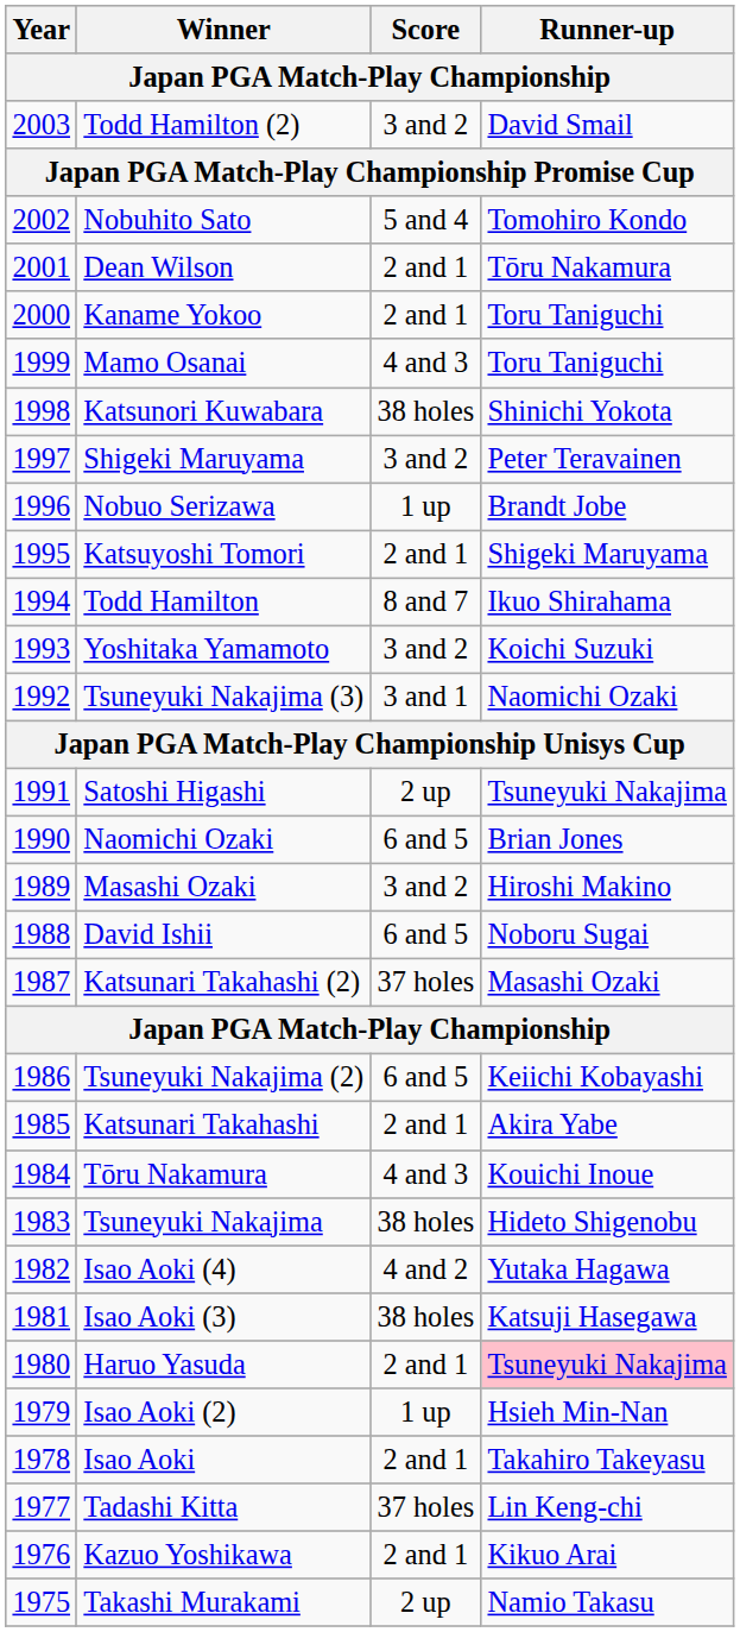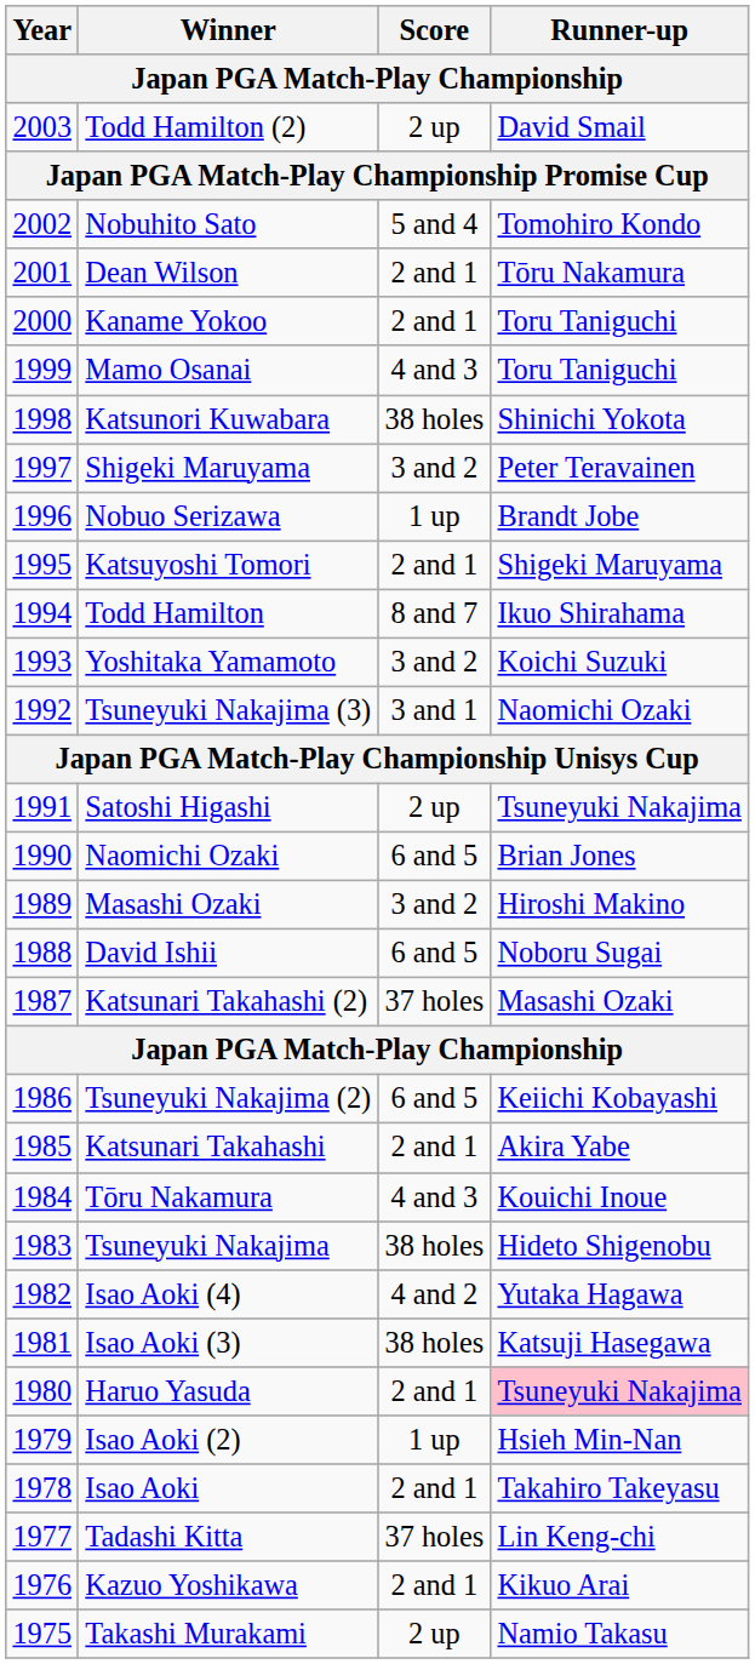 <table class="wikitable" style="font-size:95%">
 <tr>
 <th>Year</th>
 <th>Winner</th>
 <th>Score</th>
 <th>Runner-up</th>
 </tr>
 <tr>
 <th colspan=7>Japan PGA Match-Play Championship</th>
 </tr>
 <tr>
 <td><a href='#'>2003</a></td>
 <td> <a href='#'>Todd Hamilton</a> (2)</td>
-<td align="center">3 and 2</td>
+<td align="center">2 up</td>
 <td> <a href='#'>David Smail</a></td>
 </tr>
 <tr>
 <th colspan=7>Japan PGA Match-Play Championship Promise Cup</th>
 </tr>
 <tr>
 <td><a href='#'>2002</a></td>
 <td> <a href='#'>Nobuhito Sato</a></td>
 <td align="center">5 and 4</td>
 <td> <a href='#'>Tomohiro Kondo</a></td>
 </tr>
 <tr>
 <td><a href='#'>2001</a></td>
 <td> <a href='#'>Dean Wilson</a></td>
 <td align="center">2 and 1</td>
 <td> <a href='#'>Tōru Nakamura</a></td>
 </tr>
 <tr>
 <td><a href='#'>2000</a></td>
 <td> <a href='#'>Kaname Yokoo</a></td>
 <td align="center">2 and 1</td>
 <td> <a href='#'>Toru Taniguchi</a></td>
 </tr>
 <tr>
 <td><a href='#'>1999</a></td>
 <td> <a href='#'>Mamo Osanai</a></td>
 <td align="center">4 and 3</td>
 <td> <a href='#'>Toru Taniguchi</a></td>
 </tr>
 <tr>
 <td><a href='#'>1998</a></td>
 <td> <a href='#'>Katsunori Kuwabara</a></td>
 <td align="center">38 holes</td>
 <td> <a href='#'>Shinichi Yokota</a></td>
 </tr>
 <tr>
 <td><a href='#'>1997</a></td>
 <td> <a href='#'>Shigeki Maruyama</a></td>
 <td align="center">3 and 2</td>
 <td> <a href='#'>Peter Teravainen</a></td>
 </tr>
 <tr>
 <td><a href='#'>1996</a></td>
 <td> <a href='#'>Nobuo Serizawa</a></td>
 <td align="center">1 up</td>
 <td> <a href='#'>Brandt Jobe</a></td>
 </tr>
 <tr>
 <td><a href='#'>1995</a></td>
 <td> <a href='#'>Katsuyoshi Tomori</a></td>
 <td align="center">2 and 1</td>
 <td> <a href='#'>Shigeki Maruyama</a></td>
 </tr>
 <tr>
 <td><a href='#'>1994</a></td>
 <td> <a href='#'>Todd Hamilton</a></td>
 <td align="center">8 and 7</td>
 <td> <a href='#'>Ikuo Shirahama</a></td>
 </tr>
 <tr>
 <td><a href='#'>1993</a></td>
 <td> <a href='#'>Yoshitaka Yamamoto</a></td>
 <td align="center">3 and 2</td>
 <td> <a href='#'>Koichi Suzuki</a></td>
 </tr>
 <tr>
 <td><a href='#'>1992</a></td>
 <td> <a href='#'>Tsuneyuki Nakajima</a> (3)</td>
 <td align="center">3 and 1</td>
 <td> <a href='#'>Naomichi Ozaki</a></td>
 </tr>
 <tr>
 <th colspan=7>Japan PGA Match-Play Championship Unisys Cup</th>
 </tr>
 <tr>
 <td><a href='#'>1991</a></td>
 <td> <a href='#'>Satoshi Higashi</a></td>
 <td align="center">2 up</td>
 <td> <a href='#'>Tsuneyuki Nakajima</a></td>
 </tr>
 <tr>
 <td><a href='#'>1990</a></td>
 <td> <a href='#'>Naomichi Ozaki</a></td>
 <td align="center">6 and 5</td>
 <td> <a href='#'>Brian Jones</a></td>
 </tr>
 <tr>
 <td><a href='#'>1989</a></td>
 <td> <a href='#'>Masashi Ozaki</a></td>
 <td align="center">3 and 2</td>
 <td> <a href='#'>Hiroshi Makino</a></td>
 </tr>
 <tr>
 <td><a href='#'>1988</a></td>
 <td> <a href='#'>David Ishii</a></td>
 <td align="center">6 and 5</td>
 <td> <a href='#'>Noboru Sugai</a></td>
 </tr>
 <tr>
 <td><a href='#'>1987</a></td>
 <td> <a href='#'>Katsunari Takahashi</a> (2)</td>
 <td align="center">37 holes</td>
 <td> <a href='#'>Masashi Ozaki</a></td>
 </tr>
 <tr>
 <th colspan=7>Japan PGA Match-Play Championship</th>
 </tr>
 <tr>
 <td><a href='#'>1986</a></td>
 <td> <a href='#'>Tsuneyuki Nakajima</a> (2)</td>
 <td align="center">6 and 5</td>
 <td> <a href='#'>Keiichi Kobayashi</a></td>
 </tr>
 <tr>
 <td><a href='#'>1985</a></td>
 <td> <a href='#'>Katsunari Takahashi</a></td>
 <td align="center">2 and 1</td>
 <td> <a href='#'>Akira Yabe</a></td>
 </tr>
 <tr>
 <td><a href='#'>1984</a></td>
 <td> <a href='#'>Tōru Nakamura</a></td>
 <td align="center">4 and 3</td>
 <td> <a href='#'>Kouichi Inoue</a></td>
 </tr>
 <tr>
 <td><a href='#'>1983</a></td>
 <td> <a href='#'>Tsuneyuki Nakajima</a></td>
 <td align="center">38 holes</td>
 <td> <a href='#'>Hideto Shigenobu</a></td>
 </tr>
 <tr>
 <td><a href='#'>1982</a></td>
 <td> <a href='#'>Isao Aoki</a> (4)</td>
 <td align="center">4 and 2</td>
 <td> <a href='#'>Yutaka Hagawa</a></td>
 </tr>
 <tr>
 <td><a href='#'>1981</a></td>
 <td> <a href='#'>Isao Aoki</a> (3)</td>
 <td align="center">38 holes</td>
 <td> <a href='#'>Katsuji Hasegawa</a></td>
 </tr>
 <tr>
 <td><a href='#'>1980</a></td>
 <td> <a href='#'>Haruo Yasuda</a></td>
 <td align="center">2 and 1</td>
 <td style="background: pink;"> <a href='#'>Tsuneyuki Nakajima</a></td>
 </tr>
 <tr>
 <td><a href='#'>1979</a></td>
 <td> <a href='#'>Isao Aoki</a> (2)</td>
 <td align="center">1 up</td>
 <td> <a href='#'>Hsieh Min-Nan</a></td>
 </tr>
 <tr>
 <td><a href='#'>1978</a></td>
 <td> <a href='#'>Isao Aoki</a></td>
 <td align="center">2 and 1</td>
 <td> <a href='#'>Takahiro Takeyasu</a></td>
 </tr>
 <tr>
 <td><a href='#'>1977</a></td>
 <td> <a href='#'>Tadashi Kitta</a></td>
 <td align="center">37 holes</td>
 <td> <a href='#'>Lin Keng-chi</a></td>
 </tr>
 <tr>
 <td><a href='#'>1976</a></td>
 <td> <a href='#'>Kazuo Yoshikawa</a></td>
 <td align="center">2 and 1</td>
 <td> <a href='#'>Kikuo Arai</a></td>
 </tr>
 <tr>
 <td><a href='#'>1975</a></td>
 <td> <a href='#'>Takashi Murakami</a></td>
 <td align="center">2 up</td>
 <td> <a href='#'>Namio Takasu</a></td>
 </tr>
 </table>
